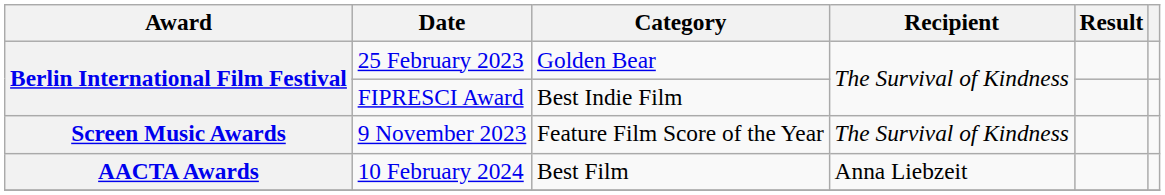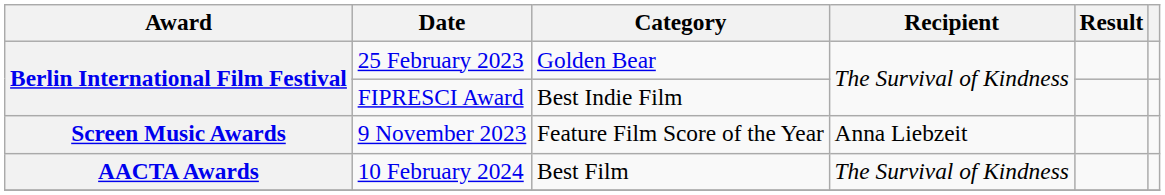 <table class="wikitable sortable plainrowheaders">
 <tr>
 <th>Award</th>
 <th>Date</th>
 <th>Category</th>
 <th>Recipient</th>
 <th>Result</th>
 <th></th>
 </tr>
 <tr>
 <th scope="row" rowspan="2"><a href='#'>Berlin International Film Festival</a></th>
 <td><a href='#'>25 February 2023</a></td>
 <td><a href='#'>Golden Bear</a></td>
 <td rowspan=2><em>The Survival of Kindness</em></td>
 <td></td>
 <td align="center" rowspan="1"></td>
 </tr>
 <tr>
 <td><a href='#'>FIPRESCI Award</a></td>
 <td>Best Indie Film</td>
 <td></td>
 <td align="center" rowspan="1"></td>
 </tr>
 <tr>
 <th scope="row" rowspan="1"><a href='#'>Screen Music Awards</a></th>
 <td><a href='#'>9 November 2023</a></td>
 <td>Feature Film Score of the Year</td>
-<td><em>The Survival of Kindness</em></td>
+<td>Anna Liebzeit</td>
 <td></td>
 <td align="center" rowspan="1"></td>
 </tr>
 <tr>
 <th scope="row"><a href='#'>AACTA Awards</a></th>
 <td><a href='#'>10 February 2024</a></td>
 <td>Best Film</td>
-<td>Anna Liebzeit</td>
+<td><em>The Survival of Kindness</em></td>
 <td></td>
 <td align="center" rowspan="1"></td>
 </tr>
 <tr>
 </tr>
 </table>
